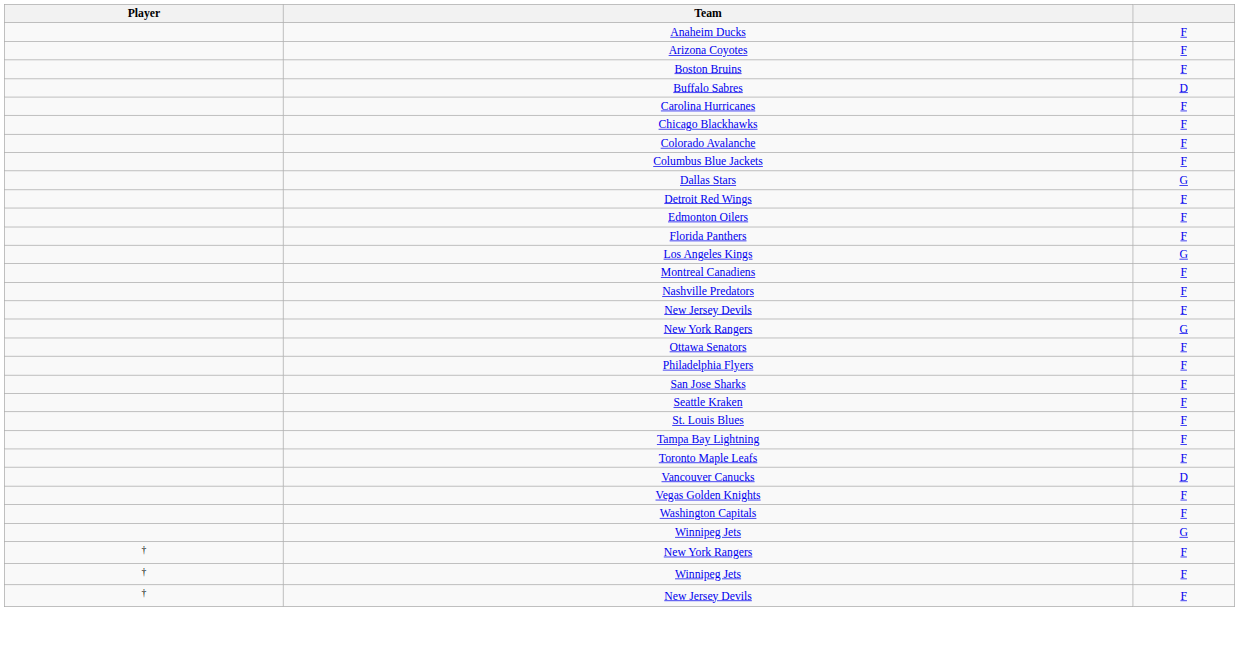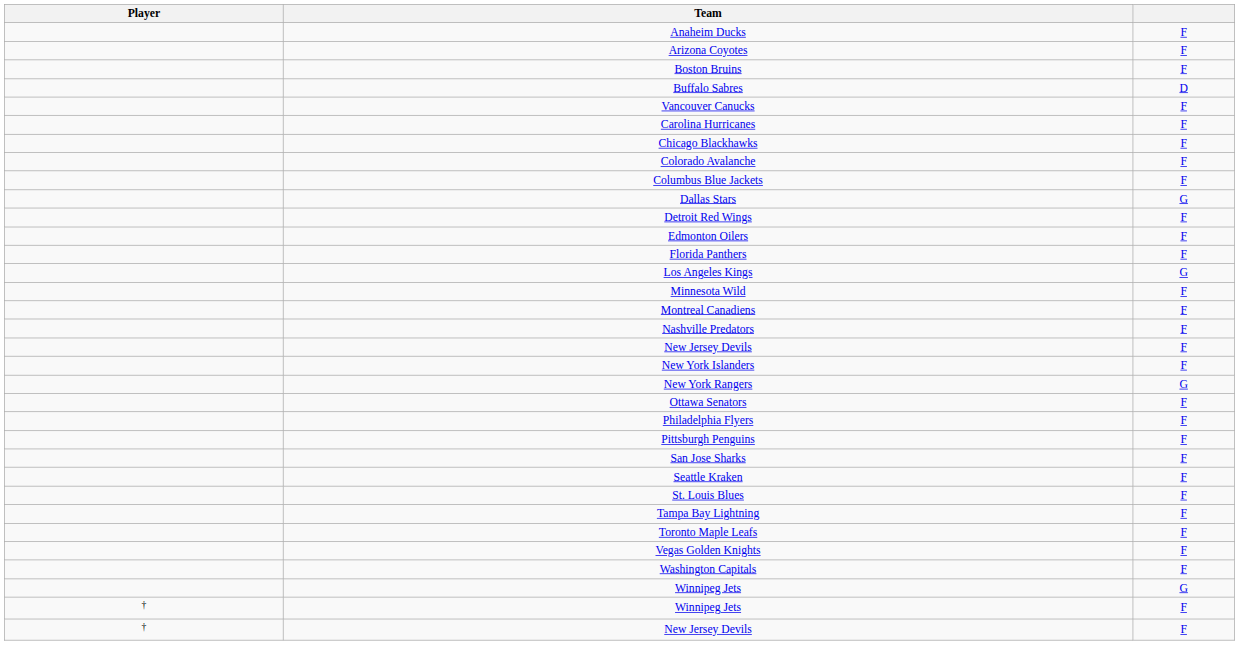 <table class="wikitable sortable" style="text-align:center" width="85%">
 <tr>
 <th>Player</th>
 <th>Team</th>
 <th></th>
 </tr>
 <tr>
 <td></td>
 <td><a href='#'>Anaheim Ducks</a></td>
 <td><a href='#'>F</a></td>
 </tr>
 <tr>
 <td></td>
 <td><a href='#'>Arizona Coyotes</a></td>
 <td><a href='#'>F</a></td>
 </tr>
 <tr>
 <td></td>
 <td><a href='#'>Boston Bruins</a></td>
 <td><a href='#'>F</a></td>
 </tr>
 <tr>
 <td></td>
 <td><a href='#'>Buffalo Sabres</a></td>
 <td><a href='#'>D</a></td>
+</tr>
+<tr>
+<td></td>
+<td><a href='#'>Vancouver Canucks</a></td>
+<td><a href='#'>F</a></td>
 </tr>
 <tr>
 <td></td>
 <td><a href='#'>Carolina Hurricanes</a></td>
 <td><a href='#'>F</a></td>
 </tr>
 <tr>
 <td> </td>
 <td><a href='#'>Chicago Blackhawks</a></td>
 <td><a href='#'>F</a></td>
 </tr>
 <tr>
 <td></td>
 <td><a href='#'>Colorado Avalanche</a></td>
 <td><a href='#'>F</a></td>
 </tr>
 <tr>
 <td></td>
 <td><a href='#'>Columbus Blue Jackets</a></td>
 <td><a href='#'>F</a></td>
 </tr>
 <tr>
 <td></td>
 <td><a href='#'>Dallas Stars</a></td>
 <td><a href='#'>G</a></td>
 </tr>
 <tr>
 <td></td>
 <td><a href='#'>Detroit Red Wings</a></td>
 <td><a href='#'>F</a></td>
 </tr>
 <tr>
 <td></td>
 <td><a href='#'>Edmonton Oilers</a></td>
 <td><a href='#'>F</a></td>
 </tr>
 <tr>
 <td></td>
 <td><a href='#'>Florida Panthers</a></td>
 <td><a href='#'>F</a></td>
 </tr>
 <tr>
 <td></td>
 <td><a href='#'>Los Angeles Kings</a></td>
 <td><a href='#'>G</a></td>
 </tr>
 <tr>
 <td></td>
+<td><a href='#'>Minnesota Wild</a></td>
+<td><a href='#'>F</a></td>
+</tr>
+<tr>
+<td></td>
 <td><a href='#'>Montreal Canadiens</a></td>
 <td><a href='#'>F</a></td>
 </tr>
 <tr>
 <td></td>
 <td><a href='#'>Nashville Predators</a></td>
 <td><a href='#'>F</a></td>
 </tr>
 <tr>
 <td> </td>
 <td><a href='#'>New Jersey Devils</a></td>
 <td><a href='#'>F</a></td>
 </tr>
 <tr>
 <td></td>
+<td><a href='#'>New York Islanders</a></td>
+<td><a href='#'>F</a></td>
+</tr>
+<tr>
+<td></td>
 <td><a href='#'>New York Rangers</a></td>
 <td><a href='#'>G</a></td>
 </tr>
 <tr>
 <td></td>
 <td><a href='#'>Ottawa Senators</a></td>
 <td><a href='#'>F</a></td>
 </tr>
 <tr>
 <td></td>
 <td><a href='#'>Philadelphia Flyers</a></td>
+<td><a href='#'>F</a></td>
+</tr>
+<tr>
+<td></td>
+<td><a href='#'>Pittsburgh Penguins</a></td>
 <td><a href='#'>F</a></td>
 </tr>
 <tr>
 <td></td>
 <td><a href='#'>San Jose Sharks</a></td>
 <td><a href='#'>F</a></td>
 </tr>
 <tr>
 <td></td>
 <td><a href='#'>Seattle Kraken</a></td>
 <td><a href='#'>F</a></td>
 </tr>
 <tr>
 <td></td>
 <td><a href='#'>St. Louis Blues</a></td>
 <td><a href='#'>F</a></td>
 </tr>
 <tr>
 <td></td>
 <td><a href='#'>Tampa Bay Lightning</a></td>
 <td><a href='#'>F</a></td>
 </tr>
 <tr>
 <td></td>
 <td><a href='#'>Toronto Maple Leafs</a></td>
 <td><a href='#'>F</a></td>
 </tr>
 <tr>
-<td></td>
-<td><a href='#'>Vancouver Canucks</a></td>
-<td><a href='#'>D</a></td>
-</tr>
-<tr>
 <td> </td>
 <td><a href='#'>Vegas Golden Knights</a></td>
 <td><a href='#'>F</a></td>
 </tr>
 <tr>
 <td></td>
 <td><a href='#'>Washington Capitals</a></td>
 <td><a href='#'>F</a></td>
 </tr>
 <tr>
 <td></td>
 <td><a href='#'>Winnipeg Jets</a></td>
 <td><a href='#'>G</a></td>
 </tr>
 <tr>
 <td><sup>†</sup></td>
-<td><a href='#'>New York Rangers</a></td>
-<td><a href='#'>F</a></td>
-</tr>
-<tr>
-<td><sup>†</sup></td>
 <td><a href='#'>Winnipeg Jets</a></td>
 <td><a href='#'>F</a></td>
 </tr>
 <tr>
 <td><sup>†</sup></td>
 <td><a href='#'>New Jersey Devils</a></td>
 <td><a href='#'>F</a></td>
 </tr>
 </table>
